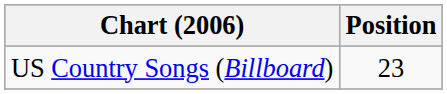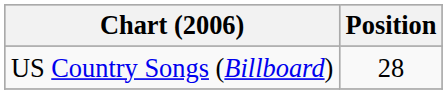 <table class="wikitable sortable">
 <tr>
 <th scope="col">Chart (2006)</th>
 <th scope="col">Position</th>
 </tr>
 <tr>
 <td>US <a href='#'>Country Songs</a> (<em><a href='#'>Billboard</a></em>)</td>
-<td align="center">23</td>
+<td align="center">28</td>
 </tr>
 </table>
